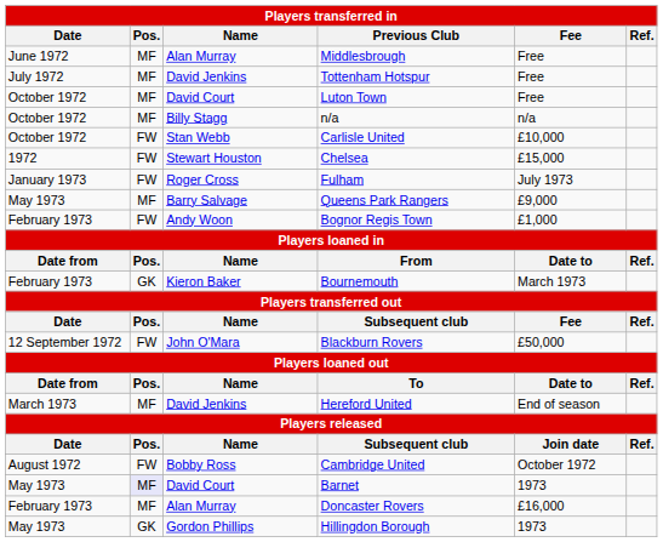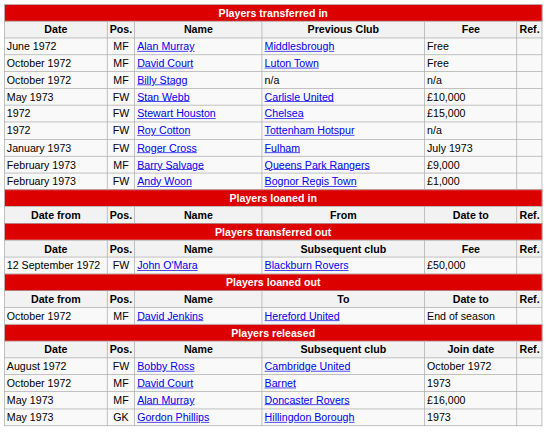 <table class="wikitable" style="font-size:95%;" cellpadding="1">
 <tr>
 <th colspan="6" style="background:#d00; color:white; text-align:center;">Players transferred in</th>
 </tr>
 <tr>
 <th style="width:140px;">Date</th>
 <th style="width:25px;">Pos.</th>
 <th style="width:175px;">Name</th>
 <th style="width:225px;">Previous Club</th>
 <th style="width:125px;">Fee</th>
 <th style="width:25px;">Ref.</th>
 </tr>
 <tr>
 <td>June 1972</td>
 <td style="text-align:center;">MF</td>
 <td> <a href='#'>Alan Murray</a></td>
 <td> <a href='#'>Middlesbrough</a></td>
 <td>Free</td>
 <td></td>
 </tr>
 <tr>
-<td>July 1972</td>
-<td style="text-align:center;">MF</td>
-<td> <a href='#'>David Jenkins</a></td>
-<td> <a href='#'>Tottenham Hotspur</a></td>
-<td>Free</td>
-<td></td>
-</tr>
-<tr>
 <td>October 1972</td>
 <td style="text-align:center;">MF</td>
 <td> <a href='#'>David Court</a></td>
 <td> <a href='#'>Luton Town</a></td>
 <td>Free</td>
 <td></td>
 </tr>
 <tr>
 <td>October 1972</td>
 <td style="text-align:center;">MF</td>
 <td> <a href='#'>Billy Stagg</a></td>
 <td>n/a</td>
 <td>n/a</td>
 <td></td>
 </tr>
 <tr>
-<td>October 1972</td>
+<td>May 1973</td>
 <td style="text-align:center;">FW</td>
 <td> <a href='#'>Stan Webb</a></td>
 <td> <a href='#'>Carlisle United</a></td>
 <td>£10,000</td>
 <td></td>
 </tr>
 <tr>
 <td>1972</td>
 <td style="text-align:center;">FW</td>
 <td> <a href='#'>Stewart Houston</a></td>
 <td> <a href='#'>Chelsea</a></td>
 <td>£15,000</td>
 <td></td>
 </tr>
 <tr>
+<td>1972</td>
+<td style="text-align:center;">FW</td>
+<td> <a href='#'>Roy Cotton</a></td>
+<td> <a href='#'>Tottenham Hotspur</a></td>
+<td>n/a</td>
+<td></td>
+</tr>
+<tr>
 <td>January 1973</td>
 <td style="text-align:center;">FW</td>
 <td> <a href='#'>Roger Cross</a></td>
 <td> <a href='#'>Fulham</a></td>
 <td>July 1973</td>
 <td></td>
 </tr>
 <tr>
-<td>May 1973</td>
+<td>February 1973</td>
 <td style="text-align:center;">MF</td>
 <td> <a href='#'>Barry Salvage</a></td>
 <td> <a href='#'>Queens Park Rangers</a></td>
 <td>£9,000</td>
 <td></td>
 </tr>
 <tr>
 <td>February 1973</td>
 <td style="text-align:center;">FW</td>
 <td> <a href='#'>Andy Woon</a></td>
 <td> <a href='#'>Bognor Regis Town</a></td>
 <td>£1,000</td>
 <td></td>
 </tr>
 <tr>
 <th colspan="6" style="background:#d00; color:white; text-align:center;">Players loaned in</th>
 </tr>
 <tr>
 <th>Date from</th>
 <th>Pos.</th>
 <th>Name</th>
 <th>From</th>
 <th>Date to</th>
 <th>Ref.</th>
-</tr>
-<tr>
-<td>February 1973</td>
-<td style="text-align:center;">GK</td>
-<td> <a href='#'>Kieron Baker</a></td>
-<td> <a href='#'>Bournemouth</a></td>
-<td>March 1973</td>
-<td></td>
 </tr>
 <tr>
 <th colspan="6" style="background:#d00; color:white; text-align:center;">Players transferred out</th>
 </tr>
 <tr>
 <th>Date</th>
 <th>Pos.</th>
 <th>Name</th>
 <th>Subsequent club</th>
 <th>Fee</th>
 <th>Ref.</th>
 </tr>
 <tr>
 <td>12 September 1972</td>
 <td style="text-align:center;">FW</td>
 <td> <a href='#'>John O'Mara</a></td>
 <td> <a href='#'>Blackburn Rovers</a></td>
 <td>£50,000</td>
 <td></td>
 </tr>
 <tr>
 <th colspan="6" style="background:#d00; color:white; text-align:center;">Players loaned out</th>
 </tr>
 <tr>
 <th>Date from</th>
 <th>Pos.</th>
 <th>Name</th>
 <th>To</th>
 <th>Date to</th>
 <th>Ref.</th>
 </tr>
 <tr>
-<td>March 1973</td>
+<td>October 1972</td>
 <td style="text-align:center;">MF</td>
 <td> <a href='#'>David Jenkins</a></td>
 <td> <a href='#'>Hereford United</a></td>
 <td>End of season</td>
 <td></td>
 </tr>
 <tr>
 <th colspan="6" style="background:#d00; color:white; text-align:center;">Players released</th>
 </tr>
 <tr>
 <th>Date</th>
 <th>Pos.</th>
 <th>Name</th>
 <th>Subsequent club</th>
 <th>Join date</th>
 <th>Ref.</th>
 </tr>
 <tr>
 <td>August 1972</td>
 <td style="text-align:center;">FW</td>
 <td> <a href='#'>Bobby Ross</a></td>
 <td> <a href='#'>Cambridge United</a></td>
 <td>October 1972</td>
 <td></td>
 </tr>
 <tr>
-<td>May 1973</td>
-<td style="background: lavender; text-align:center;">MF</td>
+<td>October 1972</td>
+<td style="text-align:center;">MF</td>
 <td> <a href='#'>David Court</a></td>
 <td> <a href='#'>Barnet</a></td>
 <td>1973</td>
 <td></td>
 </tr>
 <tr>
-<td>February 1973</td>
+<td>May 1973</td>
 <td style="text-align:center;">MF</td>
 <td> <a href='#'>Alan Murray</a></td>
 <td> <a href='#'>Doncaster Rovers</a></td>
 <td>£16,000</td>
 <td></td>
 </tr>
 <tr>
 <td>May 1973</td>
 <td style="text-align:center;">GK</td>
 <td> <a href='#'>Gordon Phillips</a></td>
 <td> <a href='#'>Hillingdon Borough</a></td>
 <td>1973</td>
 <td></td>
 </tr>
 </table>
